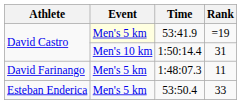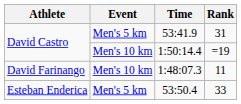 <table class=wikitable style="font-size:90%;">
 <tr>
 <th>Athlete</th>
 <th>Event</th>
 <th>Time</th>
 <th>Rank</th>
 </tr>
 <tr align=center>
 <td align=left rowspan=2><a href='#'>David Castro</a></td>
-<td align=left style="background: lightyellow;"><a href='#'>Men's 5 km</a></td>
+<td align=left><a href='#'>Men's 5 km</a></td>
 <td>53:41.9</td>
-<td>=19</td>
+<td>31</td>
 </tr>
 <tr align=center>
 <td align=left><a href='#'>Men's 10 km</a></td>
 <td>1:50:14.4</td>
-<td>31</td>
+<td>=19</td>
 </tr>
 <tr align=center>
 <td align=left><a href='#'>David Farinango</a></td>
-<td align=left><a href='#'>Men's 5 km</a></td>
+<td align=left><a href='#'>Men's 10 km</a></td>
 <td>1:48:07.3</td>
 <td>11</td>
 </tr>
 <tr align=center>
 <td align=left><a href='#'>Esteban Enderica</a></td>
 <td align=left><a href='#'>Men's 5 km</a></td>
 <td>53:50.4</td>
 <td>33</td>
 </tr>
 </table>
